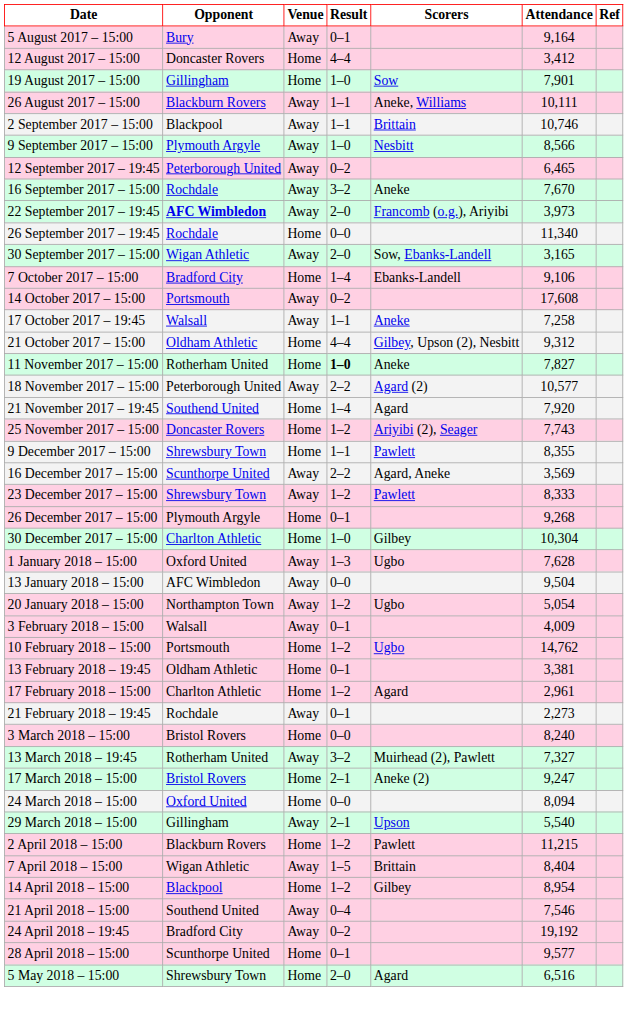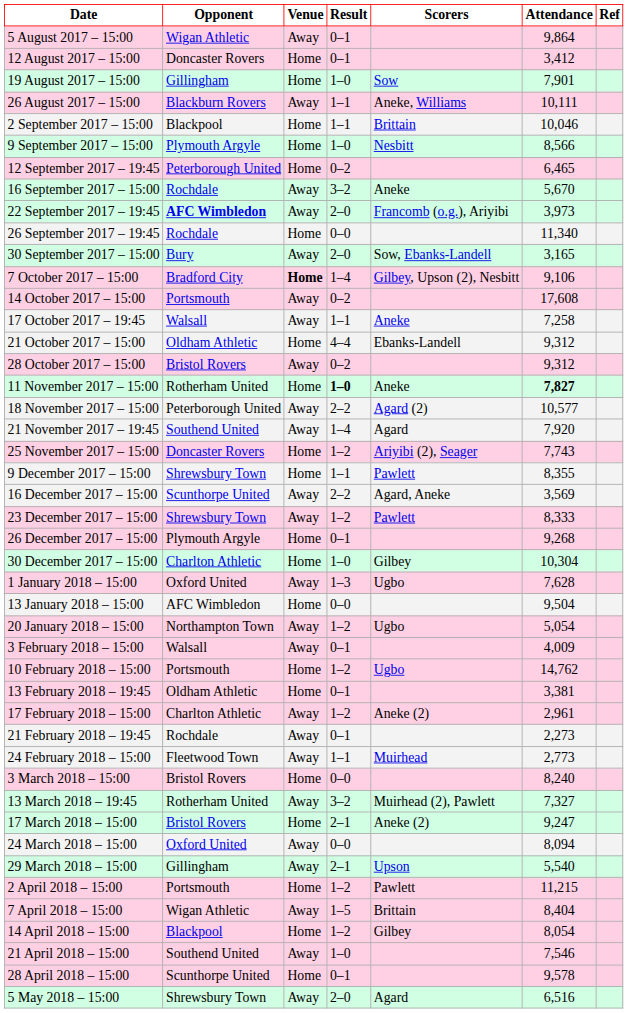 <table class="wikitable">
 <tr>
 <th style="background:#FFFFFF; color:black; border:1px solid red;">Date</th>
 <th style="background:#FFFFFF; color:black; border:1px solid red;">Opponent</th>
 <th style="background:#FFFFFF; color:black; border:1px solid red;">Venue</th>
 <th style="background:#FFFFFF; color:black; border:1px solid red;">Result</th>
 <th style="background:#FFFFFF; color:black; border:1px solid red;">Scorers</th>
 <th style="background:#FFFFFF; color:black; border:1px solid red;">Attendance</th>
 <th style="background:#FFFFFF; color:black; border:1px solid red;">Ref</th>
 </tr>
 <tr bgcolor = "#ffd0e3">
 <td>5 August 2017 – 15:00</td>
-<td><a href='#'>Bury</a></td>
+<td><a href='#'>Wigan Athletic</a></td>
 <td>Away</td>
 <td>0–1</td>
 <td> </td>
-<td align="center">9,164</td>
+<td align="center">9,864</td>
 <td></td>
 </tr>
 <tr bgcolor = "#ffd0e3">
 <td>12 August 2017 – 15:00</td>
 <td>Doncaster Rovers</td>
 <td>Home</td>
-<td>4–4</td>
+<td>0–1</td>
 <td> </td>
 <td align="center">3,412</td>
 <td></td>
 </tr>
 <tr bgcolor = "#d0ffe3">
 <td>19 August 2017 – 15:00</td>
 <td><a href='#'>Gillingham</a></td>
 <td>Home</td>
 <td>1–0</td>
 <td><a href='#'>Sow</a></td>
 <td align="center">7,901</td>
 <td></td>
 </tr>
 <tr bgcolor = "#ffd0e3">
 <td>26 August 2017 – 15:00</td>
 <td><a href='#'>Blackburn Rovers</a></td>
 <td>Away</td>
 <td>1–1</td>
 <td>Aneke, <a href='#'>Williams</a></td>
 <td align="center">10,111</td>
 <td></td>
 </tr>
 <tr bgcolor = "#f3f3f3">
 <td>2 September 2017 – 15:00</td>
 <td>Blackpool</td>
-<td>Away</td>
+<td>Home</td>
 <td>1–1</td>
 <td><a href='#'>Brittain</a></td>
-<td align="center">10,746</td>
+<td align="center">10,046</td>
 <td></td>
 </tr>
 <tr bgcolor = "#d0ffe3">
 <td>9 September 2017 – 15:00</td>
 <td><a href='#'>Plymouth Argyle</a></td>
-<td>Away</td>
+<td>Home</td>
 <td>1–0</td>
 <td><a href='#'>Nesbitt</a></td>
 <td align="center">8,566</td>
 <td></td>
 </tr>
 <tr bgcolor = "#ffd0e3">
 <td>12 September 2017 – 19:45</td>
 <td><a href='#'>Peterborough United</a></td>
-<td>Away</td>
+<td>Home</td>
 <td>0–2</td>
 <td> </td>
 <td align="center">6,465</td>
 <td></td>
 </tr>
 <tr bgcolor = "#d0ffe3">
 <td>16 September 2017 – 15:00</td>
 <td><a href='#'>Rochdale</a></td>
 <td>Away</td>
 <td>3–2</td>
 <td>Aneke</td>
-<td align="center">7,670</td>
+<td align="center">5,670</td>
 <td></td>
 </tr>
 <tr bgcolor = "#d0ffe3">
 <td>22 September 2017 – 19:45</td>
 <td><strong><a href='#'>AFC Wimbledon</a></strong></td>
 <td>Away</td>
 <td>2–0</td>
 <td><a href='#'>Francomb</a> (<a href='#'>o.g.</a>), Ariyibi</td>
 <td align="center">3,973</td>
 <td></td>
 </tr>
 <tr bgcolor = "#f3f3f3">
 <td>26 September 2017 – 19:45</td>
 <td><a href='#'>Rochdale</a></td>
 <td>Home</td>
 <td>0–0</td>
 <td> </td>
 <td align="center">11,340</td>
 <td></td>
 </tr>
 <tr bgcolor = "#d0ffe3">
 <td>30 September 2017 – 15:00</td>
-<td><a href='#'>Wigan Athletic</a></td>
+<td><a href='#'>Bury</a></td>
 <td>Away</td>
 <td>2–0</td>
 <td>Sow, <a href='#'>Ebanks-Landell</a></td>
 <td align="center">3,165</td>
 <td></td>
 </tr>
 <tr bgcolor = "#ffd0e3">
 <td>7 October 2017 – 15:00</td>
 <td><a href='#'>Bradford City</a></td>
-<td>Home</td>
+<td><strong>Home</strong></td>
 <td>1–4</td>
-<td>Ebanks-Landell</td>
+<td><a href='#'>Gilbey</a>, Upson (2), Nesbitt</td>
 <td align="center">9,106</td>
 <td></td>
 </tr>
 <tr bgcolor = "#ffd0e3">
 <td>14 October 2017 – 15:00</td>
 <td><a href='#'>Portsmouth</a></td>
 <td>Away</td>
 <td>0–2</td>
 <td> </td>
 <td align="center">17,608</td>
 <td></td>
 </tr>
 <tr bgcolor = "#f3f3f3">
 <td>17 October 2017 – 19:45</td>
 <td><a href='#'>Walsall</a></td>
 <td>Away</td>
 <td>1–1</td>
 <td><a href='#'>Aneke</a></td>
 <td align="center">7,258</td>
 <td></td>
 </tr>
 <tr bgcolor = "#f3f3f3">
 <td>21 October 2017 – 15:00</td>
 <td><a href='#'>Oldham Athletic</a></td>
 <td>Home</td>
 <td>4–4</td>
-<td><a href='#'>Gilbey</a>, Upson (2), Nesbitt</td>
+<td>Ebanks-Landell</td>
+<td align="center">9,312</td>
+<td></td>
+</tr>
+<tr bgcolor = "#ffd0e3">
+<td>28 October 2017 – 15:00</td>
+<td><a href='#'>Bristol Rovers</a></td>
+<td>Away</td>
+<td>0–2</td>
+<td> </td>
 <td align="center">9,312</td>
 <td></td>
 </tr>
 <tr bgcolor = "#d0ffe3">
 <td>11 November 2017 – 15:00</td>
 <td>Rotherham United</td>
 <td>Home</td>
 <td><strong>1–0</strong></td>
 <td>Aneke</td>
-<td align="center">7,827</td>
+<td align="center"><strong>7,827</strong></td>
 <td></td>
 </tr>
 <tr bgcolor = "#f3f3f3">
 <td>18 November 2017 – 15:00</td>
 <td>Peterborough United</td>
 <td>Away</td>
 <td>2–2</td>
 <td><a href='#'>Agard</a> (2)</td>
 <td align="center">10,577</td>
 <td></td>
 </tr>
 <tr bgcolor = "#f3f3f3">
 <td>21 November 2017 – 19:45</td>
 <td><a href='#'>Southend United</a></td>
-<td>Home</td>
+<td>Away</td>
 <td>1–4</td>
 <td>Agard</td>
 <td align="center">7,920</td>
 <td></td>
 </tr>
 <tr bgcolor = "#ffd0e3">
 <td>25 November 2017 – 15:00</td>
 <td><a href='#'>Doncaster Rovers</a></td>
 <td>Home</td>
 <td>1–2</td>
 <td><a href='#'>Ariyibi</a> (2), <a href='#'>Seager</a></td>
 <td align="center">7,743</td>
 <td></td>
 </tr>
 <tr bgcolor = "#f3f3f3">
 <td>9 December 2017 – 15:00</td>
 <td><a href='#'>Shrewsbury Town</a></td>
 <td>Home</td>
 <td>1–1</td>
 <td><a href='#'>Pawlett</a></td>
 <td align="center">8,355</td>
 <td></td>
 </tr>
 <tr bgcolor = "#f3f3f3">
 <td>16 December 2017 – 15:00</td>
 <td><a href='#'>Scunthorpe United</a></td>
 <td>Away</td>
 <td>2–2</td>
 <td>Agard, Aneke</td>
 <td align="center">3,569</td>
 <td></td>
 </tr>
 <tr bgcolor = "#ffd0e3">
 <td>23 December 2017 – 15:00</td>
 <td><a href='#'>Shrewsbury Town</a></td>
 <td>Away</td>
 <td>1–2</td>
 <td><a href='#'>Pawlett</a></td>
 <td align="center">8,333</td>
 <td></td>
 </tr>
 <tr bgcolor = "#ffd0e3">
 <td>26 December 2017 – 15:00</td>
 <td>Plymouth Argyle</td>
 <td>Home</td>
 <td>0–1</td>
 <td> </td>
 <td align="center">9,268</td>
 <td></td>
 </tr>
 <tr bgcolor = "#d0ffe3">
 <td>30 December 2017 – 15:00</td>
 <td><a href='#'>Charlton Athletic</a></td>
 <td>Home</td>
 <td>1–0</td>
 <td>Gilbey</td>
 <td align="center">10,304</td>
 <td></td>
 </tr>
 <tr bgcolor = "#ffd0e3">
 <td>1 January 2018 – 15:00</td>
 <td>Oxford United</td>
 <td>Away</td>
 <td>1–3</td>
 <td>Ugbo</td>
 <td align="center">7,628</td>
 <td></td>
 </tr>
 <tr bgcolor = "#f3f3f3">
 <td>13 January 2018 – 15:00</td>
 <td>AFC Wimbledon</td>
-<td>Away</td>
+<td>Home</td>
 <td>0–0</td>
 <td> </td>
 <td align="center">9,504</td>
 <td></td>
 </tr>
 <tr bgcolor = "#ffd0e3">
 <td>20 January 2018 – 15:00</td>
 <td>Northampton Town</td>
 <td>Away</td>
 <td>1–2</td>
 <td>Ugbo</td>
 <td align="center">5,054</td>
 <td></td>
 </tr>
 <tr bgcolor = "#ffd0e3">
 <td>3 February 2018 – 15:00</td>
 <td>Walsall</td>
 <td>Away</td>
 <td>0–1</td>
 <td> </td>
 <td align="center">4,009</td>
 <td></td>
 </tr>
 <tr bgcolor = "#ffd0e3">
 <td>10 February 2018 – 15:00</td>
 <td>Portsmouth</td>
 <td>Home</td>
 <td>1–2</td>
 <td><a href='#'>Ugbo</a></td>
 <td align="center">14,762</td>
 <td></td>
 </tr>
 <tr bgcolor = "#ffd0e3">
 <td>13 February 2018 – 19:45</td>
 <td>Oldham Athletic</td>
 <td>Home</td>
 <td>0–1</td>
 <td> </td>
 <td align="center">3,381</td>
 <td></td>
 </tr>
 <tr bgcolor = "#ffd0e3">
 <td>17 February 2018 – 15:00</td>
 <td>Charlton Athletic</td>
-<td>Home</td>
+<td>Away</td>
 <td>1–2</td>
-<td>Agard</td>
+<td>Aneke (2)</td>
 <td align="center">2,961</td>
 <td></td>
 </tr>
 <tr bgcolor = "#f3f3f3">
 <td>21 February 2018 – 19:45</td>
 <td>Rochdale</td>
 <td>Away</td>
 <td>0–1</td>
 <td> </td>
 <td align="center">2,273</td>
+<td></td>
+</tr>
+<tr bgcolor = "#f3f3f3">
+<td>24 February 2018 – 15:00</td>
+<td>Fleetwood Town</td>
+<td>Away</td>
+<td>1–1</td>
+<td><a href='#'>Muirhead</a></td>
+<td align="center">2,773</td>
 <td></td>
 </tr>
 <tr bgcolor = "#ffd0e3">
 <td>3 March 2018 – 15:00</td>
 <td>Bristol Rovers</td>
 <td>Home</td>
 <td>0–0</td>
 <td> </td>
 <td align="center">8,240</td>
 <td></td>
 </tr>
 <tr bgcolor = "#d0ffe3">
 <td>13 March 2018 – 19:45</td>
 <td>Rotherham United</td>
 <td>Away</td>
 <td>3–2</td>
 <td>Muirhead (2), Pawlett</td>
 <td align="center">7,327</td>
 <td></td>
 </tr>
 <tr bgcolor = "#d0ffe3">
 <td>17 March 2018 – 15:00</td>
 <td><a href='#'>Bristol Rovers</a></td>
 <td>Home</td>
 <td>2–1</td>
 <td>Aneke (2)</td>
 <td align="center">9,247</td>
 <td></td>
 </tr>
 <tr bgcolor = "#f3f3f3">
 <td>24 March 2018 – 15:00</td>
 <td><a href='#'>Oxford United</a></td>
-<td>Home</td>
+<td>Away</td>
 <td>0–0</td>
 <td> </td>
 <td align="center">8,094</td>
 <td></td>
 </tr>
 <tr bgcolor = "#d0ffe3">
 <td>29 March 2018 – 15:00</td>
 <td>Gillingham</td>
 <td>Away</td>
 <td>2–1</td>
 <td><a href='#'>Upson</a></td>
 <td align="center">5,540</td>
 <td></td>
 </tr>
 <tr bgcolor = "#ffd0e3">
 <td>2 April 2018 – 15:00</td>
-<td>Blackburn Rovers</td>
+<td>Portsmouth</td>
 <td>Home</td>
 <td>1–2</td>
 <td>Pawlett</td>
 <td align="center">11,215</td>
 <td></td>
 </tr>
 <tr bgcolor = "#ffd0e3">
 <td>7 April 2018 – 15:00</td>
 <td>Wigan Athletic</td>
 <td>Away</td>
 <td>1–5</td>
 <td>Brittain</td>
 <td align="center">8,404</td>
 <td></td>
 </tr>
 <tr bgcolor = "#ffd0e3">
 <td>14 April 2018 – 15:00</td>
 <td><a href='#'>Blackpool</a></td>
 <td>Home</td>
 <td>1–2</td>
 <td>Gilbey</td>
-<td align="center">8,954</td>
+<td align="center">8,054</td>
 <td></td>
 </tr>
 <tr bgcolor = "#ffd0e3">
 <td>21 April 2018 – 15:00</td>
 <td>Southend United</td>
 <td>Away</td>
-<td>0–4</td>
+<td>1–0</td>
 <td> </td>
 <td align="center">7,546</td>
-<td></td>
-</tr>
-<tr bgcolor = "#ffd0e3">
-<td>24 April 2018 – 19:45</td>
-<td>Bradford City</td>
-<td>Away</td>
-<td>0–2</td>
-<td> </td>
-<td align="center">19,192</td>
 <td></td>
 </tr>
 <tr bgcolor = "#ffd0e3">
 <td>28 April 2018 – 15:00</td>
 <td>Scunthorpe United</td>
 <td>Home</td>
 <td>0–1</td>
 <td> </td>
-<td align="center">9,577</td>
+<td align="center">9,578</td>
 <td></td>
 </tr>
 <tr bgcolor = "#d0ffe3">
 <td>5 May 2018 – 15:00</td>
 <td>Shrewsbury Town</td>
-<td>Home</td>
+<td>Away</td>
 <td>2–0</td>
 <td>Agard</td>
 <td align="center">6,516</td>
 <td></td>
 </tr>
 </table>
